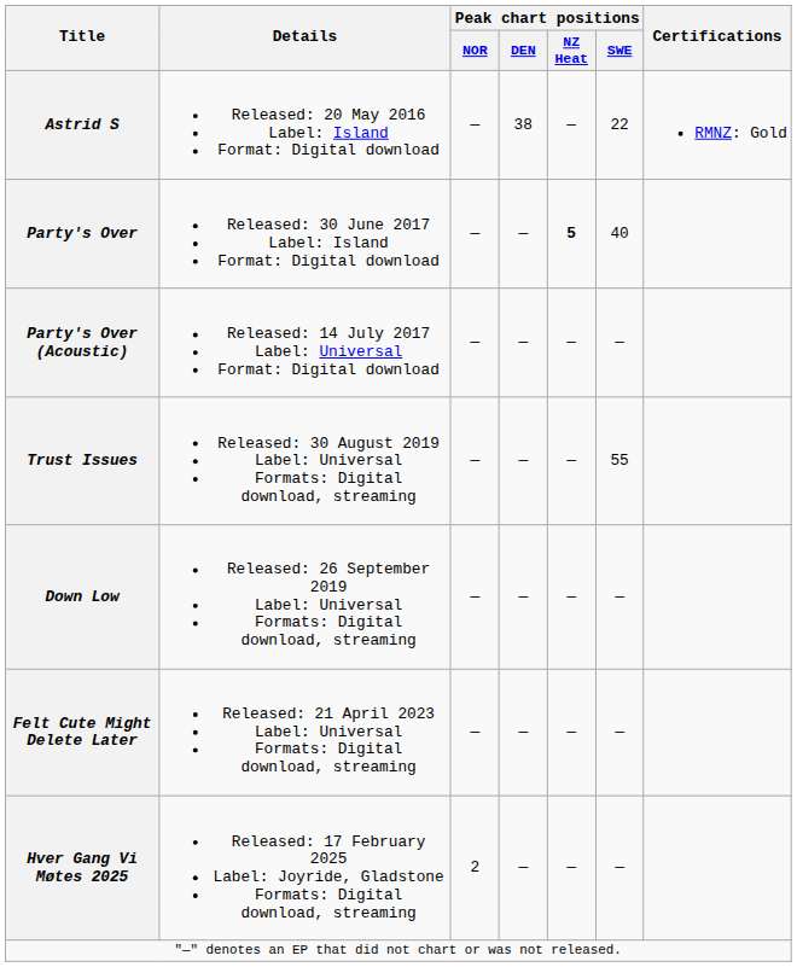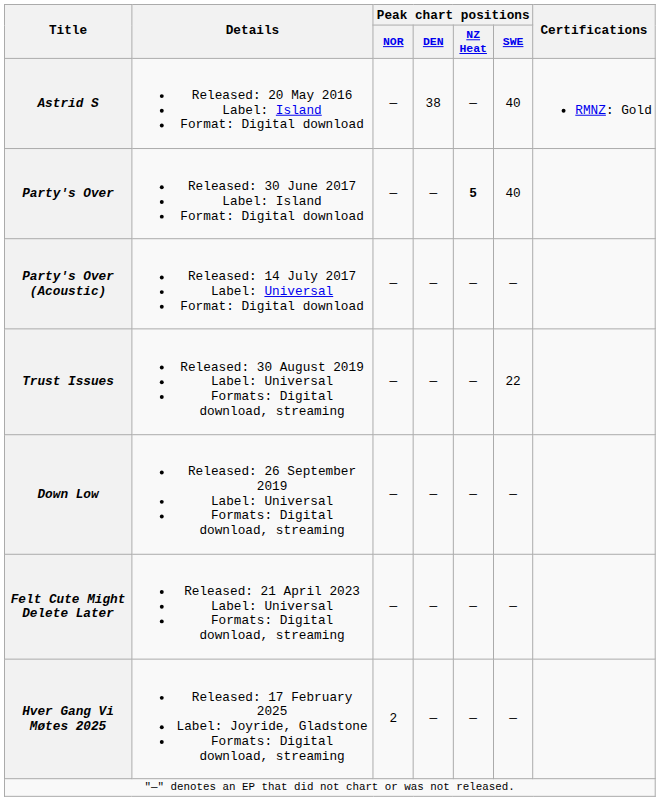 <table class="wikitable plainrowheaders" style="text-align:center">
 <tr>
 <th scope="col" rowspan="2" style="width:9.5em;">Title</th>
 <th scope="col" rowspan="2" style="width:18.5em;">Details</th>
 <th scope="col" colspan="4">Peak chart positions</th>
 <th scope="col" rowspan="2">Certifications</th>
 </tr>
 <tr>
 <th scope="col" style="width:3em;font-size:90%;"><a href='#'>NOR</a><br></th>
 <th scope="col" style="width:3em;font-size:90%;"><a href='#'>DEN</a><br></th>
 <th scope="col" style="width:3em;font-size:90%;"><a href='#'>NZ<br>Heat</a><br></th>
 <th scope="col" style="width:3em;font-size:90%;"><a href='#'>SWE</a><br></th>
 </tr>
 <tr>
 <th scope="row"><em>Astrid S</em></th>
 <td><br><ul><li>Released: 20 May 2016</li><li>Label: <a href='#'>Island</a></li><li>Format: Digital download</li></ul></td>
 <td>—</td>
 <td>38</td>
 <td>—</td>
-<td>22</td>
+<td>40</td>
 <td><br><ul><li><a href='#'>RMNZ</a>: Gold</li></ul></td>
 </tr>
 <tr>
 <th scope="row"><em>Party's Over</em></th>
 <td><br><ul><li>Released: 30 June 2017</li><li>Label: Island</li><li>Format: Digital download</li></ul></td>
 <td>—</td>
 <td>—</td>
 <td><strong>5</strong></td>
 <td>40</td>
 <td></td>
 </tr>
 <tr>
 <th scope="row"><em>Party's Over (Acoustic)</em></th>
 <td><br><ul><li>Released: 14 July 2017</li><li>Label: <a href='#'>Universal</a></li><li>Format: Digital download</li></ul></td>
 <td>—</td>
 <td>—</td>
 <td>—</td>
 <td>—</td>
 <td></td>
 </tr>
 <tr>
 <th scope="row"><em>Trust Issues</em></th>
 <td><br><ul><li>Released: 30 August 2019</li><li>Label: Universal</li><li>Formats: Digital download, streaming</li></ul></td>
 <td>—</td>
 <td>—</td>
 <td>—</td>
-<td>55<br></td>
+<td>22</td>
 <td></td>
 </tr>
 <tr>
 <th scope="row"><em>Down Low</em></th>
 <td><br><ul><li>Released: 26 September 2019</li><li>Label: Universal</li><li>Formats: Digital download, streaming</li></ul></td>
 <td>—</td>
 <td>—</td>
 <td>—</td>
 <td>—</td>
 <td></td>
 </tr>
 <tr>
 <th scope="row"><em>Felt Cute Might Delete Later</em></th>
 <td><br><ul><li>Released: 21 April 2023</li><li>Label: Universal</li><li>Formats: Digital download, streaming</li></ul></td>
 <td>—</td>
 <td>—</td>
 <td>—</td>
 <td>—</td>
 <td></td>
 </tr>
 <tr>
 <th scope="row"><em>Hver Gang Vi Møtes 2025</em></th>
 <td><br><ul><li>Released: 17 February 2025</li><li>Label: Joyride, Gladstone</li><li>Formats: Digital download, streaming</li></ul></td>
 <td>2<br></td>
 <td>—</td>
 <td>—</td>
 <td>—</td>
 <td></td>
 </tr>
 <tr>
 <td colspan="9" style="font-size:85%">"—" denotes an EP that did not chart or was not released.</td>
 </tr>
 </table>
